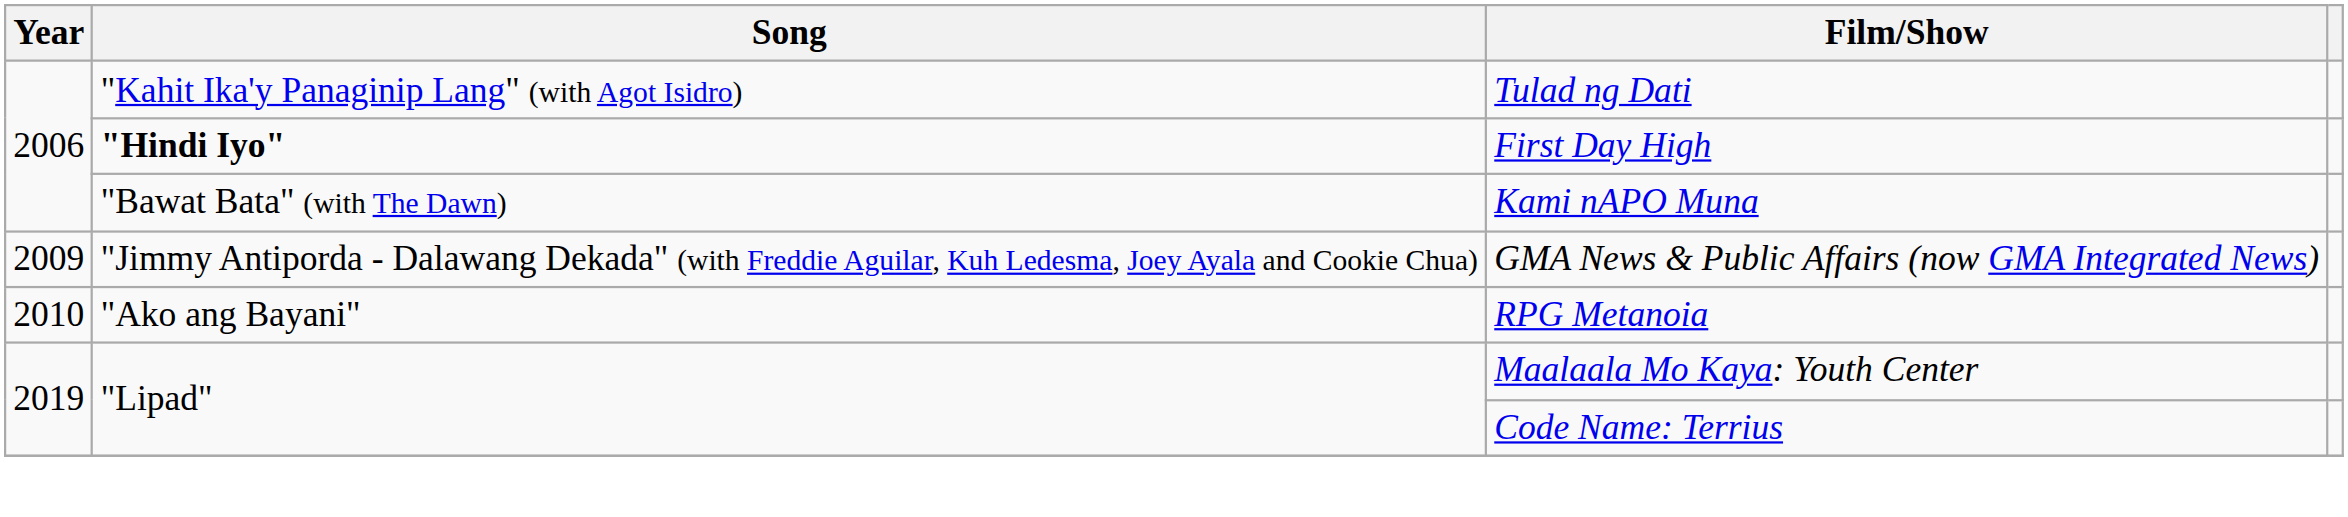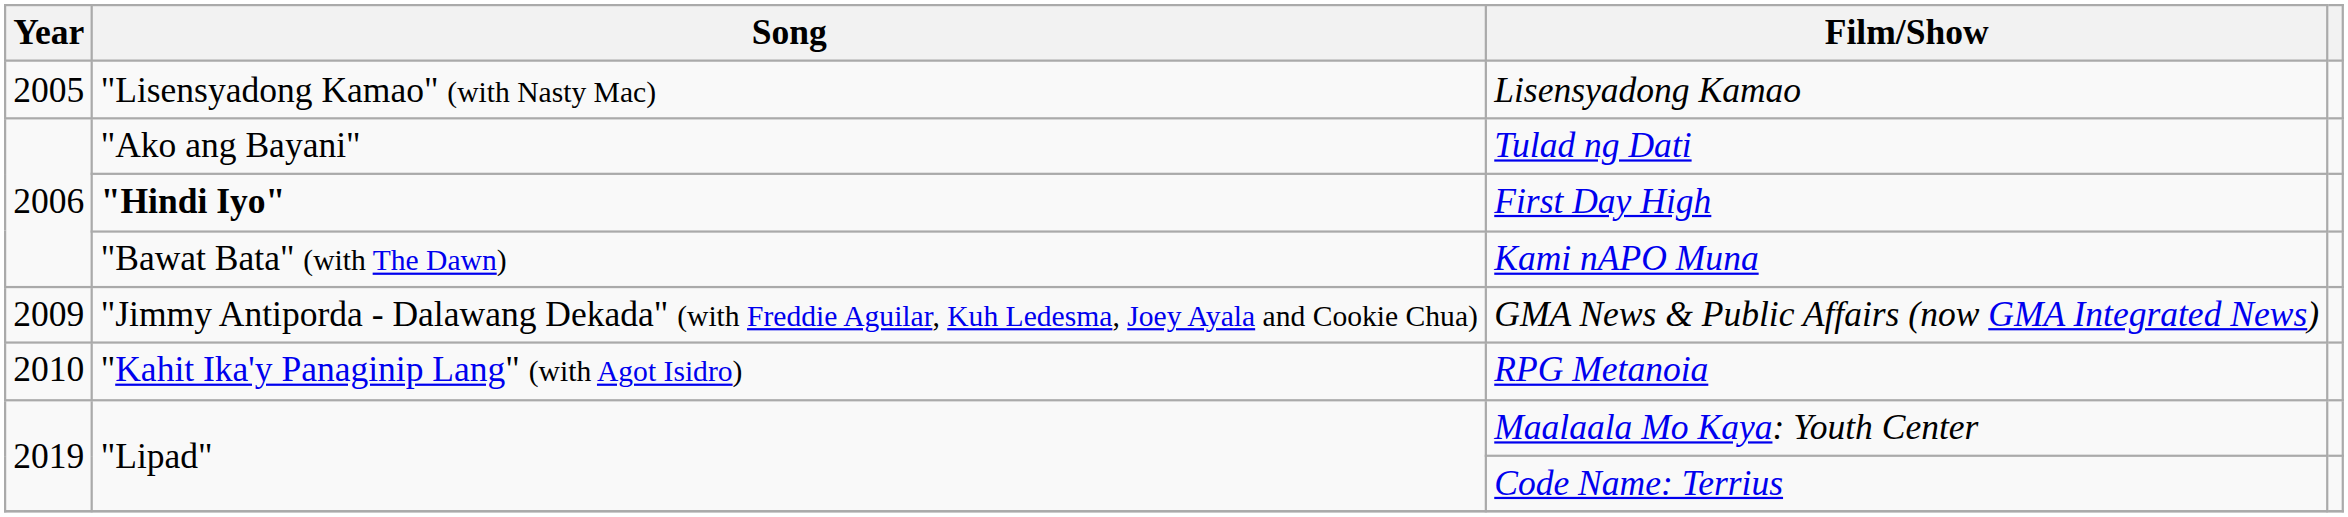 <table class="wikitable">
 <tr>
 <th><strong>Year</strong></th>
 <th><strong>Song</strong></th>
 <th><strong>Film/Show</strong></th>
 <th></th>
 </tr>
 <tr>
+<td>2005</td>
+<td>"Lisensyadong Kamao" <small>(with Nasty Mac)</small></td>
+<td><em>Lisensyadong Kamao</em></td>
+<td></td>
+</tr>
+<tr>
 <td rowspan="3">2006</td>
-<td>"<a href='#'>Kahit Ika'y Panaginip Lang</a>" <small>(with <a href='#'>Agot Isidro</a>)</small></td>
+<td>"Ako ang Bayani"</td>
 <td><em><a href='#'>Tulad ng Dati</a></em></td>
 <td></td>
 </tr>
 <tr>
 <td><strong>"Hindi Iyo"</strong></td>
 <td><em><a href='#'>First Day High</a></em></td>
 <td></td>
 </tr>
 <tr>
 <td>"Bawat Bata" <small>(with <a href='#'>The Dawn</a>)</small></td>
 <td><em><a href='#'>Kami nAPO Muna</a></em></td>
 <td></td>
 </tr>
 <tr>
 <td>2009</td>
 <td>"Jimmy Antiporda - Dalawang Dekada" <small>(with <a href='#'>Freddie Aguilar</a>, <a href='#'>Kuh Ledesma</a>, <a href='#'>Joey Ayala</a> and Cookie Chua)</small></td>
 <td><em>GMA News & Public Affairs (now <a href='#'>GMA Integrated News</a>)</em></td>
 <td></td>
 </tr>
 <tr>
 <td>2010</td>
-<td>"Ako ang Bayani"</td>
+<td>"<a href='#'>Kahit Ika'y Panaginip Lang</a>" <small>(with <a href='#'>Agot Isidro</a>)</small></td>
 <td><em><a href='#'>RPG Metanoia</a></em></td>
 <td></td>
 </tr>
 <tr>
 <td rowspan="2">2019</td>
 <td rowspan="2">"Lipad"</td>
 <td><em><a href='#'>Maalaala Mo Kaya</a>: Youth Center</em></td>
 <td></td>
 </tr>
 <tr>
 <td><em><a href='#'>Code Name: Terrius</a></em></td>
 <td></td>
 </tr>
 <tr>
 </tr>
 </table>
